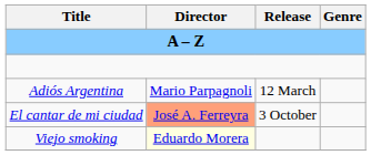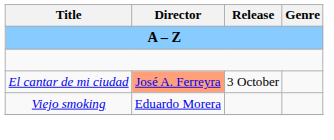 <table class="wikitable" style="margin:1em 0 1em 1em; text-align: center; font-size: 90%;">
 <tr>
 <th scope="col">Title</th>
 <th scope="col">Director</th>
 <th scope="col">Release</th>
 <th scope="col">Genre</th>
 </tr>
 <tr>
 <th colspan="4" style="background-color:#88ccff; font-size:110%;"><strong>A  –  Z</strong></th>
 </tr>
 <tr style="height:24px">
 </tr>
 <tr>
-<td><em><a href='#'>Adiós Argentina</a></em></td>
-<td><a href='#'>Mario Parpagnoli</a></td>
-<td>12 March</td>
-<td></td>
-</tr>
-<tr>
 <td><em><a href='#'>El cantar de mi ciudad</a></em></td>
 <td style="background: lightsalmon;"><a href='#'>José A. Ferreyra</a></td>
 <td>3 October</td>
 <td></td>
 </tr>
 <tr>
 <td><em><a href='#'>Viejo smoking</a></em></td>
-<td style="background: lightyellow;"><a href='#'>Eduardo Morera</a></td>
+<td><a href='#'>Eduardo Morera</a></td>
 <td></td>
 <td></td>
 </tr>
 <tr>
 </tr>
 </table>
